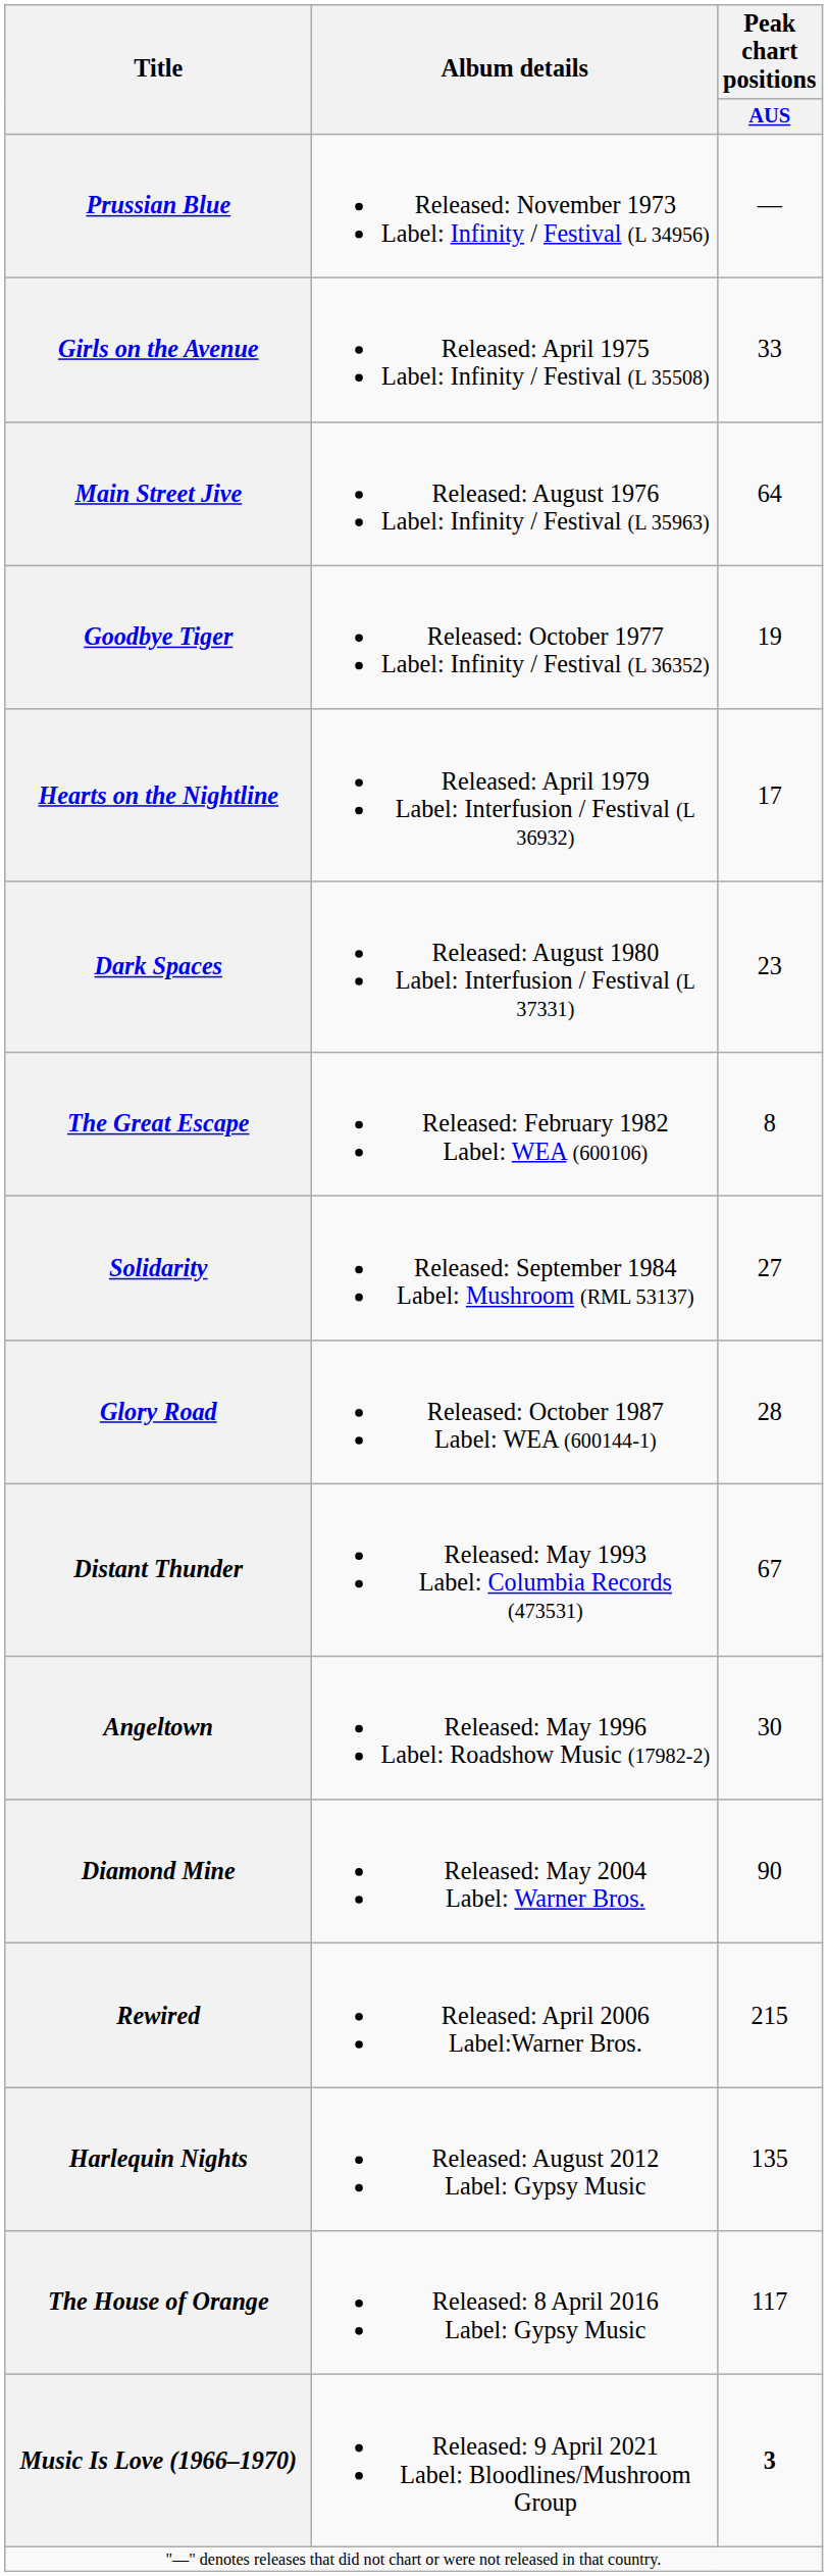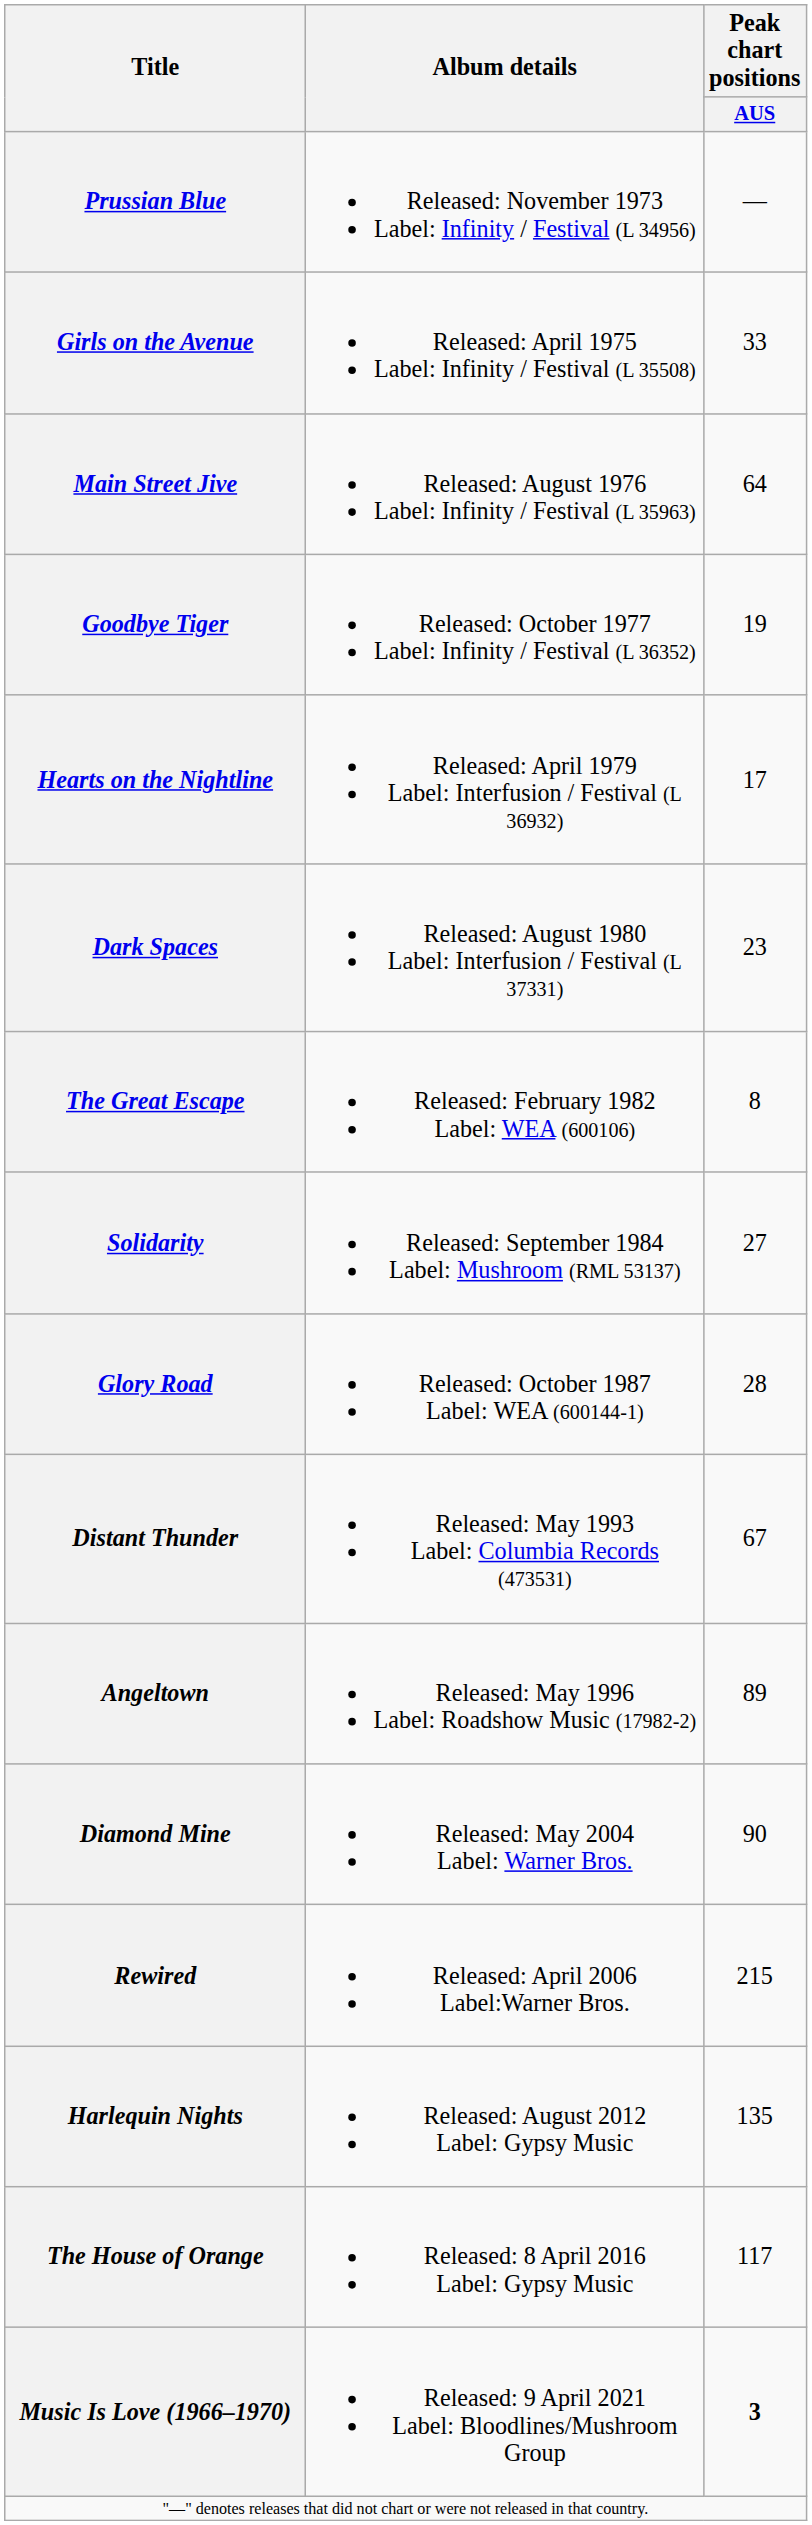 <table class="wikitable plainrowheaders" style="text-align:center;" border="1">
 <tr>
 <th scope="col" rowspan="2" style="width:12em;">Title</th>
 <th scope="col" rowspan="2" style="width:16em;">Album details</th>
 <th scope="col" colspan="1">Peak chart<br>positions</th>
 </tr>
 <tr>
 <th style="width:3em;font-size:85%"><a href='#'>AUS</a><br></th>
 </tr>
 <tr>
 <th scope="row"><em><a href='#'>Prussian Blue</a></em></th>
 <td><br><ul><li>Released: November 1973</li><li>Label: <a href='#'>Infinity</a> / <a href='#'>Festival</a> <small>(L 34956)</small></li></ul></td>
 <td align="center">—</td>
 </tr>
 <tr>
 <th scope="row"><em><a href='#'>Girls on the Avenue</a></em></th>
 <td><br><ul><li>Released: April 1975</li><li>Label: Infinity / Festival <small>(L 35508)</small></li></ul></td>
 <td align="center">33</td>
 </tr>
 <tr>
 <th scope="row"><em><a href='#'>Main Street Jive</a></em></th>
 <td><br><ul><li>Released: August 1976</li><li>Label: Infinity / Festival <small>(L 35963)</small></li></ul></td>
 <td align="center">64</td>
 </tr>
 <tr>
 <th scope="row"><em><a href='#'>Goodbye Tiger</a></em></th>
 <td><br><ul><li>Released: October 1977</li><li>Label: Infinity / Festival <small>(L 36352)</small></li></ul></td>
 <td align="center">19</td>
 </tr>
 <tr>
 <th scope="row"><em><a href='#'>Hearts on the Nightline</a></em></th>
 <td><br><ul><li>Released: April 1979</li><li>Label: Interfusion / Festival <small>(L 36932)</small></li></ul></td>
 <td align="center">17</td>
 </tr>
 <tr>
 <th scope="row"><em><a href='#'>Dark Spaces</a></em></th>
 <td><br><ul><li>Released: August 1980</li><li>Label: Interfusion / Festival <small>(L 37331)</small></li></ul></td>
 <td align="center">23</td>
 </tr>
 <tr>
 <th scope="row"><em><a href='#'>The Great Escape</a></em></th>
 <td><br><ul><li>Released: February 1982</li><li>Label: <a href='#'>WEA</a> <small>(600106)</small></li></ul></td>
 <td align="center">8</td>
 </tr>
 <tr>
 <th scope="row"><em><a href='#'>Solidarity</a></em></th>
 <td><br><ul><li>Released: September 1984</li><li>Label: <a href='#'>Mushroom</a> <small>(RML 53137)</small></li></ul></td>
 <td align="center">27</td>
 </tr>
 <tr>
 <th scope="row"><em><a href='#'>Glory Road</a></em></th>
 <td><br><ul><li>Released: October 1987</li><li>Label: WEA <small>(600144-1)</small></li></ul></td>
 <td align="center">28</td>
 </tr>
 <tr>
 <th scope="row"><em>Distant Thunder</em></th>
 <td><br><ul><li>Released: May 1993</li><li>Label: <a href='#'>Columbia Records</a> <small>(473531)</small></li></ul></td>
 <td align="center">67</td>
 </tr>
 <tr>
 <th scope="row"><em>Angeltown</em></th>
 <td><br><ul><li>Released: May 1996</li><li>Label: Roadshow Music <small>(17982-2)</small></li></ul></td>
-<td align="center">30</td>
+<td align="center">89</td>
 </tr>
 <tr>
 <th scope="row"><em>Diamond Mine</em></th>
 <td><br><ul><li>Released: May 2004</li><li>Label: <a href='#'>Warner Bros.</a></li></ul></td>
 <td align="center">90</td>
 </tr>
 <tr>
 <th scope="row"><em>Rewired</em></th>
 <td><br><ul><li>Released: April 2006</li><li>Label:Warner Bros.</li></ul></td>
 <td align="center">215</td>
 </tr>
 <tr>
 <th scope="row"><em>Harlequin Nights</em></th>
 <td><br><ul><li>Released: August 2012</li><li>Label: Gypsy Music</li></ul></td>
 <td align="center">135</td>
 </tr>
 <tr>
 <th scope="row"><em>The House of Orange</em></th>
 <td><br><ul><li>Released: 8 April 2016</li><li>Label: Gypsy Music</li></ul></td>
 <td align="center">117</td>
 </tr>
 <tr>
 <th scope="row"><em>Music Is Love (1966–1970)</em></th>
 <td><br><ul><li>Released: 9 April 2021</li><li>Label: Bloodlines/Mushroom Group</li></ul></td>
 <td align="center"><strong>3<br></strong></td>
 </tr>
 <tr>
 <td align="center" colspan="4" style="font-size: 8pt">"—" denotes releases that did not chart or were not released in that country.</td>
 </tr>
 </table>
